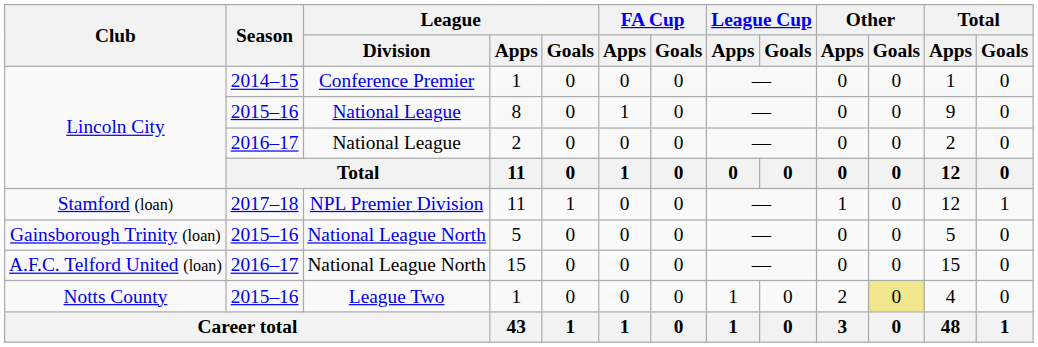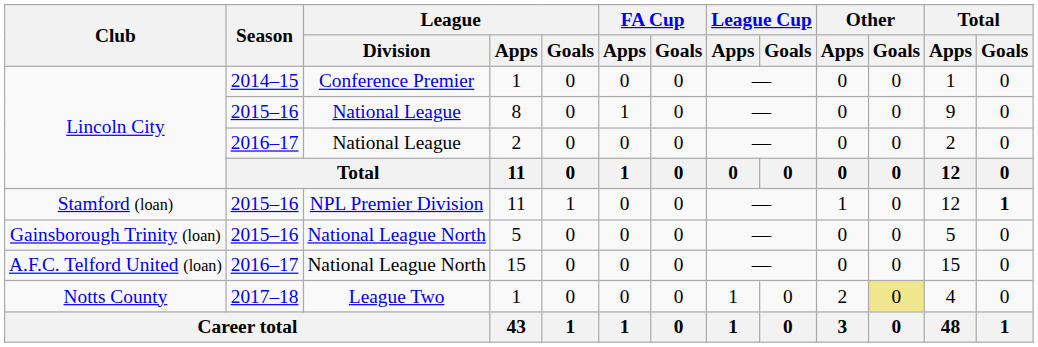 <table class="wikitable" style="text-align:center">
 <tr>
 <th rowspan="2">Club</th>
 <th rowspan="2">Season</th>
 <th colspan="3">League</th>
 <th colspan="2"><a href='#'>FA Cup</a></th>
 <th colspan="2"><a href='#'>League Cup</a></th>
 <th colspan="2">Other</th>
 <th colspan="2">Total</th>
 </tr>
 <tr>
 <th>Division</th>
 <th>Apps</th>
 <th>Goals</th>
 <th>Apps</th>
 <th>Goals</th>
 <th>Apps</th>
 <th>Goals</th>
 <th>Apps</th>
 <th>Goals</th>
 <th>Apps</th>
 <th>Goals</th>
 </tr>
 <tr>
 <td rowspan="4"><a href='#'>Lincoln City</a></td>
 <td><a href='#'>2014–15</a></td>
 <td><a href='#'>Conference Premier</a></td>
 <td>1</td>
 <td>0</td>
 <td>0</td>
 <td>0</td>
 <td colspan="2">—</td>
 <td>0</td>
 <td>0</td>
 <td>1</td>
 <td>0</td>
 </tr>
 <tr>
 <td><a href='#'>2015–16</a></td>
 <td><a href='#'>National League</a></td>
 <td>8</td>
 <td>0</td>
 <td>1</td>
 <td>0</td>
 <td colspan="2">—</td>
 <td>0</td>
 <td>0</td>
 <td>9</td>
 <td>0</td>
 </tr>
 <tr>
 <td><a href='#'>2016–17</a></td>
 <td>National League</td>
 <td>2</td>
 <td>0</td>
 <td>0</td>
 <td>0</td>
 <td colspan="2">—</td>
 <td>0</td>
 <td>0</td>
 <td>2</td>
 <td>0</td>
 </tr>
 <tr>
 <th colspan="2">Total</th>
 <th>11</th>
 <th>0</th>
 <th>1</th>
 <th>0</th>
 <th>0</th>
 <th>0</th>
 <th>0</th>
 <th>0</th>
 <th>12</th>
 <th>0</th>
 </tr>
 <tr>
 <td><a href='#'>Stamford</a> <small>(loan)</small></td>
-<td><a href='#'>2017–18</a></td>
+<td><a href='#'>2015–16</a></td>
 <td><a href='#'>NPL Premier Division</a></td>
 <td>11</td>
 <td>1</td>
 <td>0</td>
 <td>0</td>
 <td colspan="2">—</td>
 <td>1</td>
 <td>0</td>
 <td>12</td>
-<td>1</td>
+<td><strong>1</strong></td>
 </tr>
 <tr>
 <td><a href='#'>Gainsborough Trinity</a> <small>(loan)</small></td>
 <td><a href='#'>2015–16</a></td>
 <td><a href='#'>National League North</a></td>
 <td>5</td>
 <td>0</td>
 <td>0</td>
 <td>0</td>
 <td colspan="2">—</td>
 <td>0</td>
 <td>0</td>
 <td>5</td>
 <td>0</td>
 </tr>
 <tr>
 <td><a href='#'>A.F.C. Telford United</a> <small>(loan)</small></td>
 <td><a href='#'>2016–17</a></td>
 <td>National League North</td>
 <td>15</td>
 <td>0</td>
 <td>0</td>
 <td>0</td>
 <td colspan="2">—</td>
 <td>0</td>
 <td>0</td>
 <td>15</td>
 <td>0</td>
 </tr>
 <tr>
 <td><a href='#'>Notts County</a></td>
-<td><a href='#'>2015–16</a></td>
+<td><a href='#'>2017–18</a></td>
 <td><a href='#'>League Two</a></td>
 <td>1</td>
 <td>0</td>
 <td>0</td>
 <td>0</td>
 <td>1</td>
 <td>0</td>
 <td>2</td>
 <td style="background: khaki;">0</td>
 <td>4</td>
 <td>0</td>
 </tr>
 <tr>
 <th colspan="3">Career total</th>
 <th>43</th>
 <th>1</th>
 <th>1</th>
 <th>0</th>
 <th>1</th>
 <th>0</th>
 <th>3</th>
 <th>0</th>
 <th>48</th>
 <th>1</th>
 </tr>
 </table>
